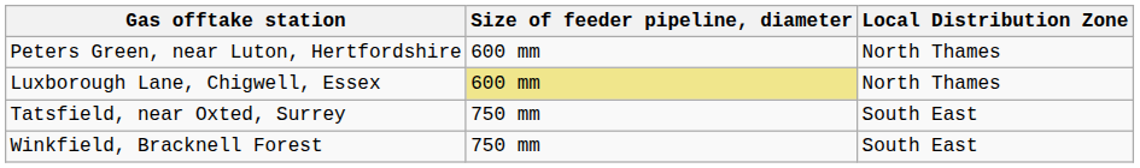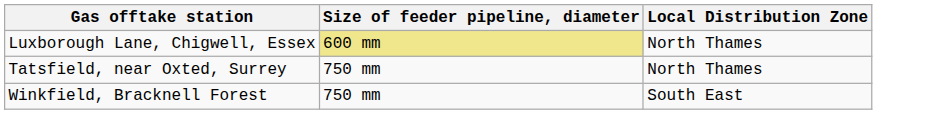 <table class="wikitable">
 <tr>
 <th>Gas offtake station</th>
 <th>Size of feeder pipeline, diameter</th>
 <th>Local Distribution Zone</th>
-</tr>
-<tr>
-<td>Peters Green, near Luton, Hertfordshire</td>
-<td>600 mm</td>
-<td>North Thames</td>
 </tr>
 <tr>
 <td>Luxborough Lane, Chigwell, Essex</td>
 <td style="background: khaki;">600 mm</td>
 <td>North Thames</td>
 </tr>
 <tr>
 <td>Tatsfield, near Oxted, Surrey</td>
 <td>750 mm</td>
-<td>South East</td>
+<td>North Thames</td>
 </tr>
 <tr>
 <td>Winkfield, Bracknell Forest</td>
 <td>750 mm</td>
 <td>South East</td>
 </tr>
 </table>
